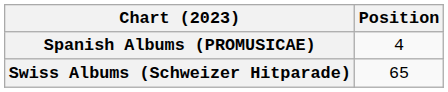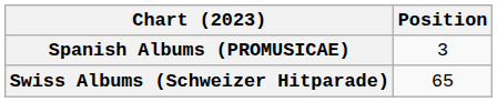 <table class="wikitable sortable plainrowheaders" style="text-align:center">
 <tr>
 <th scope="col">Chart (2023)</th>
 <th scope="col">Position</th>
 </tr>
 <tr>
 <th scope="row">Spanish Albums (PROMUSICAE)</th>
-<td>4</td>
+<td>3</td>
 </tr>
 <tr>
 <th scope="row">Swiss Albums (Schweizer Hitparade)</th>
 <td>65</td>
 </tr>
 </table>
